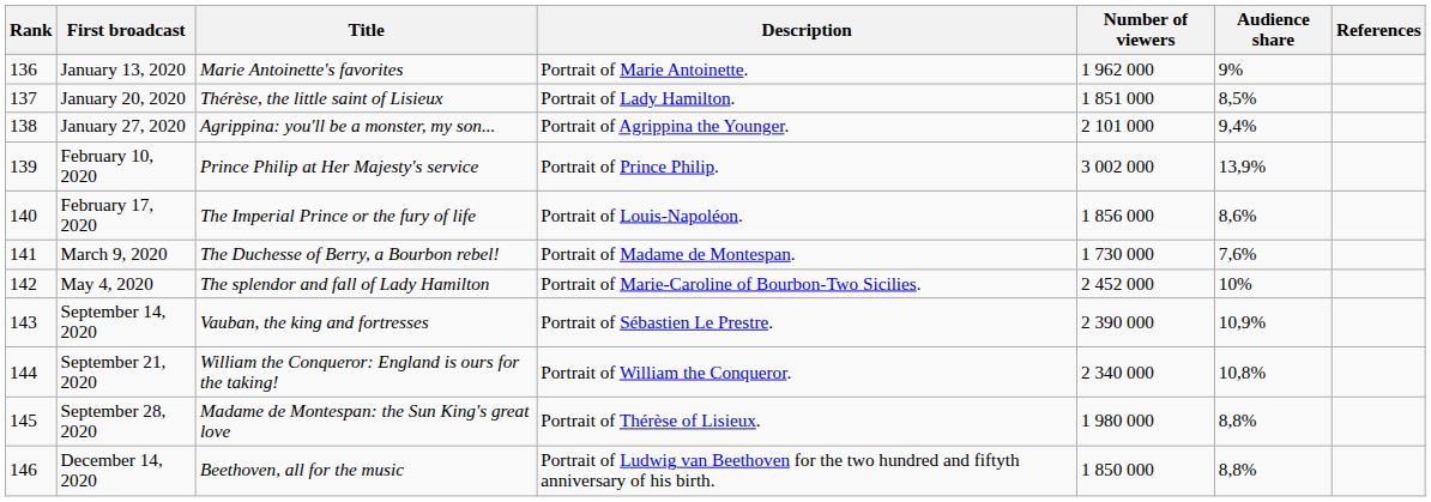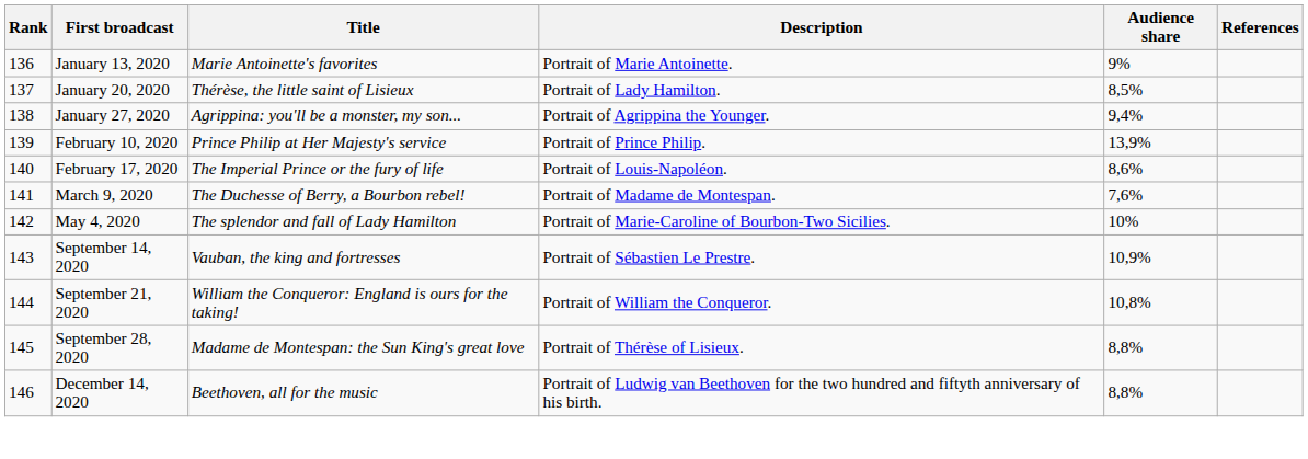 <table class="wikitable">
 <tr>
 <th>Rank</th>
 <th>First broadcast</th>
 <th>Title</th>
 <th>Description</th>
-<th>Number of viewers</th>
 <th>Audience share</th>
 <th>References</th>
 </tr>
 <tr>
 <td>136</td>
 <td>January 13, 2020</td>
 <td><em>Marie</em> <em>Antoinette's favorites</em></td>
 <td>Portrait of <a href='#'>Marie Antoinette</a>.</td>
-<td>1 962 000</td>
 <td>9%</td>
 <td></td>
 </tr>
 <tr>
 <td>137</td>
 <td>January 20, 2020</td>
 <td><em>Thérèse, the little saint of Lisieux</em></td>
 <td>Portrait of <a href='#'>Lady Hamilton</a>.</td>
-<td>1 851 000</td>
 <td>8,5%</td>
 <td></td>
 </tr>
 <tr>
 <td>138</td>
 <td>January 27, 2020</td>
 <td><em>Agrippina: you'll be a monster, my son...</em></td>
 <td>Portrait of <a href='#'>Agrippina the Younger</a>.</td>
-<td>2 101 000</td>
 <td>9,4%</td>
 <td></td>
 </tr>
 <tr>
 <td>139</td>
 <td>February 10, 2020</td>
 <td><em>Prince Philip at Her Majesty's service</em></td>
 <td>Portrait of <a href='#'>Prince Philip</a>.</td>
-<td>3 002 000</td>
 <td>13,9%</td>
 <td></td>
 </tr>
 <tr>
 <td>140</td>
 <td>February 17, 2020</td>
 <td><em>The Imperial Prince or the fury of life</em></td>
 <td>Portrait of <a href='#'>Louis-Napoléon</a>.</td>
-<td>1 856 000</td>
 <td>8,6%</td>
 <td></td>
 </tr>
 <tr>
 <td>141</td>
 <td>March 9, 2020</td>
 <td><em>The Duchesse</em> <em>of Berry, a Bourbon rebel!</em></td>
 <td>Portrait of <a href='#'>Madame de Montespan</a>.</td>
-<td>1 730 000</td>
 <td>7,6%</td>
 <td></td>
 </tr>
 <tr>
 <td>142</td>
 <td>May 4, 2020</td>
 <td><em>The splendor and fall of Lady Hamilton</em></td>
 <td>Portrait of <a href='#'>Marie-Caroline of Bourbon-Two Sicilies</a>.</td>
-<td>2 452 000</td>
 <td>10%</td>
 <td></td>
 </tr>
 <tr>
 <td>143</td>
 <td>September 14, 2020</td>
 <td><em>Vauban, the king and fortresses</em></td>
 <td>Portrait of <a href='#'>Sébastien Le Prestre</a>.</td>
-<td>2 390 000</td>
 <td>10,9%</td>
 <td></td>
 </tr>
 <tr>
 <td>144</td>
 <td>September 21, 2020</td>
 <td><em>William the Conqueror: England is ours for the taking!</em></td>
 <td>Portrait of <a href='#'>William the Conqueror</a>.</td>
-<td>2 340 000</td>
 <td>10,8%</td>
 <td></td>
 </tr>
 <tr>
 <td>145</td>
 <td>September 28, 2020</td>
 <td><em>Madame de Montespan: the Sun King's great love</em></td>
 <td>Portrait of <a href='#'>Thérèse of Lisieux</a>.</td>
-<td>1 980 000</td>
 <td>8,8%</td>
 <td></td>
 </tr>
 <tr>
 <td>146</td>
 <td>December 14, 2020</td>
 <td><em>Beethoven, all for the music</em></td>
 <td>Portrait of <a href='#'>Ludwig van Beethoven</a> for the two hundred and fiftyth anniversary of his birth.</td>
-<td>1 850 000</td>
 <td>8,8%</td>
 <td></td>
 </tr>
 </table>
